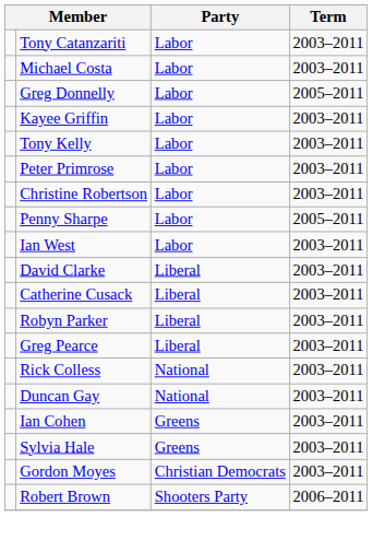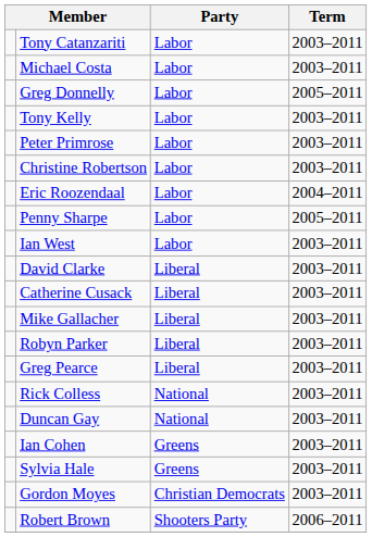 <table class="wikitable">
 <tr>
 <th colspan="2">Member</th>
 <th>Party</th>
 <th>Term</th>
 </tr>
 <tr>
 <td> </td>
 <td><a href='#'>Tony Catanzariti</a></td>
 <td><a href='#'>Labor</a></td>
 <td>2003–2011</td>
 </tr>
 <tr>
 <td> </td>
 <td><a href='#'>Michael Costa</a></td>
 <td><a href='#'>Labor</a></td>
 <td>2003–2011</td>
 </tr>
 <tr>
 <td> </td>
 <td><a href='#'>Greg Donnelly</a></td>
 <td><a href='#'>Labor</a></td>
 <td>2005–2011</td>
 </tr>
 <tr>
 <td> </td>
-<td><a href='#'>Kayee Griffin</a></td>
-<td><a href='#'>Labor</a></td>
-<td>2003–2011</td>
-</tr>
-<tr>
-<td> </td>
 <td><a href='#'>Tony Kelly</a></td>
 <td><a href='#'>Labor</a></td>
 <td>2003–2011</td>
 </tr>
 <tr>
 <td> </td>
 <td><a href='#'>Peter Primrose</a></td>
 <td><a href='#'>Labor</a></td>
 <td>2003–2011</td>
 </tr>
 <tr>
 <td> </td>
 <td><a href='#'>Christine Robertson</a></td>
 <td><a href='#'>Labor</a></td>
 <td>2003–2011</td>
+</tr>
+<tr>
+<td> </td>
+<td><a href='#'>Eric Roozendaal</a></td>
+<td><a href='#'>Labor</a></td>
+<td>2004–2011</td>
 </tr>
 <tr>
 <td> </td>
 <td><a href='#'>Penny Sharpe</a></td>
 <td><a href='#'>Labor</a></td>
 <td>2005–2011</td>
 </tr>
 <tr>
 <td> </td>
 <td><a href='#'>Ian West</a></td>
 <td><a href='#'>Labor</a></td>
 <td>2003–2011</td>
 </tr>
 <tr>
 <td> </td>
 <td><a href='#'>David Clarke</a></td>
 <td><a href='#'>Liberal</a></td>
 <td>2003–2011</td>
 </tr>
 <tr>
 <td> </td>
 <td><a href='#'>Catherine Cusack</a></td>
+<td><a href='#'>Liberal</a></td>
+<td>2003–2011</td>
+</tr>
+<tr>
+<td> </td>
+<td><a href='#'>Mike Gallacher</a></td>
 <td><a href='#'>Liberal</a></td>
 <td>2003–2011</td>
 </tr>
 <tr>
 <td> </td>
 <td><a href='#'>Robyn Parker</a></td>
 <td><a href='#'>Liberal</a></td>
 <td>2003–2011</td>
 </tr>
 <tr>
 <td> </td>
 <td><a href='#'>Greg Pearce</a></td>
 <td><a href='#'>Liberal</a></td>
 <td>2003–2011</td>
 </tr>
 <tr>
 <td> </td>
 <td><a href='#'>Rick Colless</a></td>
 <td><a href='#'>National</a></td>
 <td>2003–2011</td>
 </tr>
 <tr>
 <td> </td>
 <td><a href='#'>Duncan Gay</a></td>
 <td><a href='#'>National</a></td>
 <td>2003–2011</td>
 </tr>
 <tr>
 <td> </td>
 <td><a href='#'>Ian Cohen</a></td>
 <td><a href='#'>Greens</a></td>
 <td>2003–2011</td>
 </tr>
 <tr>
 <td> </td>
 <td><a href='#'>Sylvia Hale</a></td>
 <td><a href='#'>Greens</a></td>
 <td>2003–2011</td>
 </tr>
 <tr>
 <td> </td>
 <td><a href='#'>Gordon Moyes</a></td>
 <td><a href='#'>Christian Democrats</a></td>
 <td>2003–2011</td>
 </tr>
 <tr>
 <td> </td>
 <td><a href='#'>Robert Brown</a></td>
 <td><a href='#'>Shooters Party</a></td>
 <td>2006–2011</td>
 </tr>
 <tr>
 </tr>
 </table>
